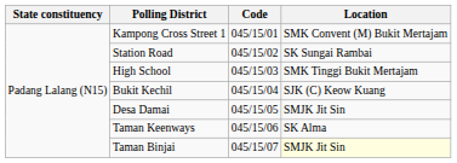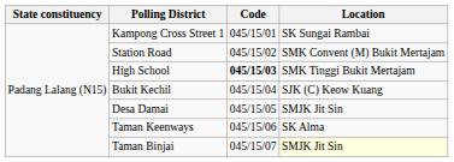 <table class="wikitable sortable mw-collapsible" style="white-space:nowrap;font-size:85%">
 <tr>
 <th>State constituency</th>
 <th>Polling District</th>
 <th>Code</th>
 <th>Location</th>
 </tr>
 <tr>
 <td rowspan="7">Padang Lalang (N15)</td>
 <td>Kampong Cross Street 1</td>
 <td>045/15/01</td>
-<td>SMK Convent (M) Bukit Mertajam</td>
+<td>SK Sungai Rambai</td>
 </tr>
 <tr>
 <td>Station Road</td>
 <td>045/15/02</td>
-<td>SK Sungai Rambai</td>
+<td>SMK Convent (M) Bukit Mertajam</td>
 </tr>
 <tr>
 <td>High School</td>
-<td>045/15/03</td>
+<td><strong>045/15/03</strong></td>
 <td>SMK Tinggi Bukit Mertajam</td>
 </tr>
 <tr>
 <td>Bukit Kechil</td>
 <td>045/15/04</td>
 <td>SJK (C) Keow Kuang</td>
 </tr>
 <tr>
 <td>Desa Damai</td>
 <td>045/15/05</td>
 <td>SMJK Jit Sin</td>
 </tr>
 <tr>
 <td>Taman Keenways</td>
 <td>045/15/06</td>
 <td>SK Alma</td>
 </tr>
 <tr>
 <td>Taman Binjai</td>
 <td>045/15/07</td>
 <td style="background: lightyellow;">SMJK Jit Sin</td>
 </tr>
 </table>
